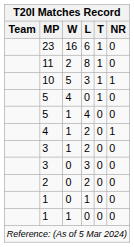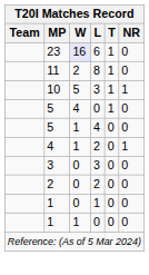 <table class="wikitable sortable">
 <tr>
 <th colspan="6">T20I Matches Record</th>
 </tr>
 <tr>
 <th>Team</th>
 <th>MP</th>
 <th>W</th>
 <th>L</th>
 <th>T</th>
 <th>NR</th>
 </tr>
 <tr>
 <td></td>
 <td>23</td>
-<td>16</td>
+<td style="background: lavender;">16</td>
 <td>6</td>
 <td>1</td>
 <td>0</td>
 </tr>
 <tr>
 <td></td>
 <td>11</td>
 <td>2</td>
 <td>8</td>
 <td>1</td>
 <td>0</td>
 </tr>
 <tr>
 <td></td>
 <td>10</td>
 <td>5</td>
 <td>3</td>
 <td>1</td>
 <td>1</td>
 </tr>
 <tr>
 <td></td>
 <td>5</td>
 <td>4</td>
 <td>0</td>
 <td>1</td>
 <td>0</td>
 </tr>
 <tr>
 <td></td>
 <td>5</td>
 <td>1</td>
 <td>4</td>
 <td>0</td>
 <td>0</td>
 </tr>
 <tr>
 <td></td>
 <td>4</td>
 <td>1</td>
 <td>2</td>
 <td>0</td>
 <td>1</td>
 </tr>
 <tr>
 <td></td>
 <td>3</td>
-<td>1</td>
-<td>2</td>
-<td>0</td>
-<td>0</td>
-</tr>
-<tr>
-<td></td>
-<td>3</td>
 <td>0</td>
 <td>3</td>
 <td>0</td>
 <td>0</td>
 </tr>
 <tr>
 <td></td>
 <td>2</td>
 <td>0</td>
 <td>2</td>
 <td>0</td>
 <td>0</td>
 </tr>
 <tr>
 <td></td>
 <td>1</td>
 <td>0</td>
 <td>1</td>
 <td>0</td>
 <td>0</td>
 </tr>
 <tr>
 <td></td>
 <td>1</td>
 <td>1</td>
 <td>0</td>
 <td>0</td>
 <td>0</td>
 </tr>
 <tr>
 <td colspan="6"><em><small>Reference:  (As of 5 Mar 2024)</small></em></td>
 </tr>
 </table>
